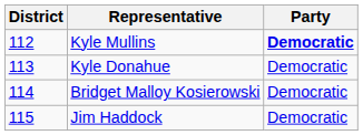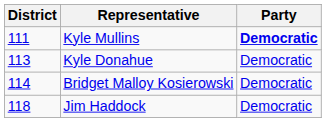 <table class="sortable wikitable">
 <tr>
 <th>District</th>
 <th>Representative</th>
 <th>Party</th>
 </tr>
 <tr>
-<td><a href='#'>112</a></td>
+<td><a href='#'>111</a></td>
 <td><a href='#'>Kyle Mullins</a></td>
 <td><strong><a href='#'>Democratic</a></strong></td>
 </tr>
 <tr>
 <td><a href='#'>113</a></td>
 <td><a href='#'>Kyle Donahue</a></td>
 <td><a href='#'>Democratic</a></td>
 </tr>
 <tr>
 <td><a href='#'>114</a></td>
 <td><a href='#'>Bridget Malloy Kosierowski</a></td>
 <td><a href='#'>Democratic</a></td>
 </tr>
 <tr>
-<td><a href='#'>115</a></td>
+<td><a href='#'>118</a></td>
 <td><a href='#'>Jim Haddock</a></td>
 <td><a href='#'>Democratic</a></td>
 </tr>
 </table>
